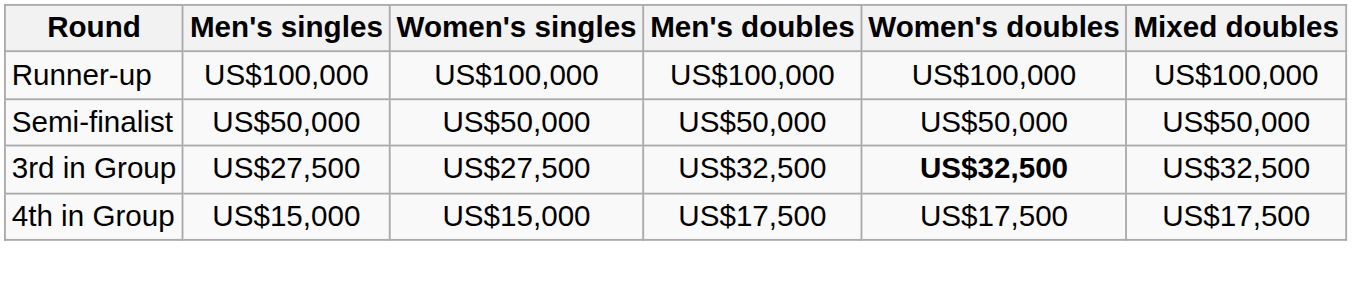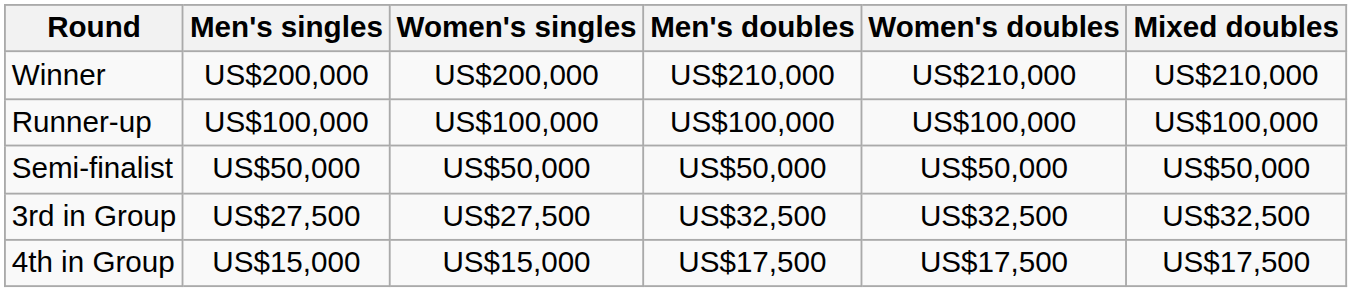 <table class=wikitable style="text-align:center;">
 <tr>
 <th>Round</th>
 <th>Men's singles</th>
 <th>Women's singles</th>
 <th>Men's doubles</th>
 <th>Women's doubles</th>
 <th>Mixed doubles</th>
+</tr>
+<tr>
+<td style="text-align:left">Winner</td>
+<td>US$200,000</td>
+<td>US$200,000</td>
+<td>US$210,000</td>
+<td>US$210,000</td>
+<td>US$210,000</td>
 </tr>
 <tr>
 <td style="text-align:left">Runner-up</td>
 <td>US$100,000</td>
 <td>US$100,000</td>
 <td>US$100,000</td>
 <td>US$100,000</td>
 <td>US$100,000</td>
 </tr>
 <tr>
 <td style="text-align:left">Semi-finalist</td>
 <td>US$50,000</td>
 <td>US$50,000</td>
 <td>US$50,000</td>
 <td>US$50,000</td>
 <td>US$50,000</td>
 </tr>
 <tr>
 <td style="text-align:left">3rd in Group</td>
 <td>US$27,500</td>
 <td>US$27,500</td>
 <td>US$32,500</td>
-<td><strong>US$32,500</strong></td>
+<td>US$32,500</td>
 <td>US$32,500</td>
 </tr>
 <tr>
 <td style="text-align:left">4th in Group</td>
 <td>US$15,000</td>
 <td>US$15,000</td>
 <td>US$17,500</td>
 <td>US$17,500</td>
 <td>US$17,500</td>
 </tr>
 </table>
